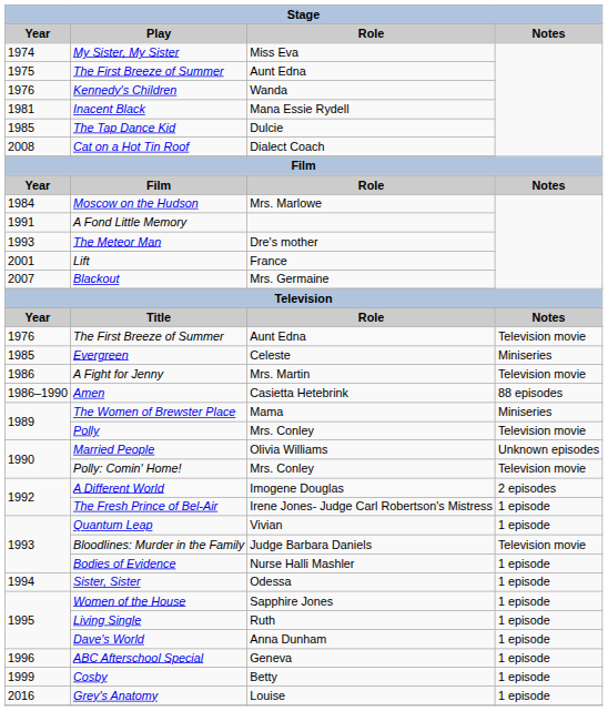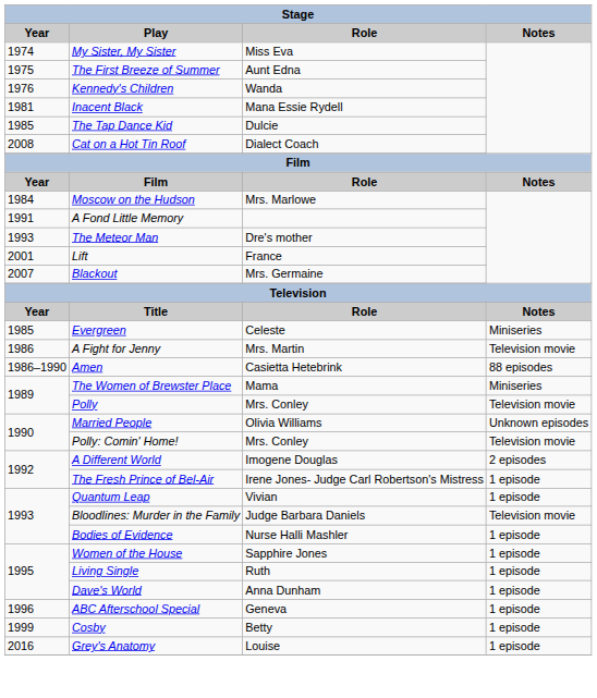 <table class="wikitable" style="font-size:90%;">
 <tr>
 <th colspan=4 style="background:#B0C4DE;">Stage</th>
 </tr>
 <tr align="center">
 <th style="background: #CCCCCC;">Year</th>
 <th style="background: #CCCCCC;">Play</th>
 <th style="background: #CCCCCC;">Role</th>
 <th style="background: #CCCCCC;">Notes</th>
 </tr>
 <tr>
 <td>1974</td>
 <td><em><a href='#'>My Sister, My Sister</a></em></td>
 <td>Miss Eva</td>
 </tr>
 <tr>
 <td>1975</td>
 <td><em><a href='#'>The First Breeze of Summer</a></em></td>
 <td>Aunt Edna</td>
 </tr>
 <tr>
 <td>1976</td>
 <td><em><a href='#'>Kennedy's Children</a></em></td>
 <td>Wanda</td>
 </tr>
 <tr>
 <td>1981</td>
 <td><em><a href='#'>Inacent Black</a></em></td>
 <td>Mana Essie Rydell</td>
 </tr>
 <tr>
 <td>1985</td>
 <td><em><a href='#'>The Tap Dance Kid</a></em></td>
 <td>Dulcie</td>
 </tr>
 <tr>
 <td>2008</td>
 <td><em><a href='#'>Cat on a Hot Tin Roof</a></em></td>
 <td>Dialect Coach</td>
 </tr>
 <tr>
 </tr>
 <tr align="center">
 <th colspan=4 style="background:#B0C4DE;">Film</th>
 </tr>
 <tr align="center">
 <th style="background: #CCCCCC;">Year</th>
 <th style="background: #CCCCCC;">Film</th>
 <th style="background: #CCCCCC;">Role</th>
 <th style="background: #CCCCCC;">Notes</th>
 </tr>
 <tr>
 <td>1984</td>
 <td><em><a href='#'>Moscow on the Hudson</a></em></td>
 <td>Mrs. Marlowe</td>
 </tr>
 <tr>
 <td>1991</td>
 <td><em>A Fond Little Memory</em></td>
 <td></td>
 </tr>
 <tr>
 <td>1993</td>
 <td><em><a href='#'>The Meteor Man</a></em></td>
 <td>Dre's mother</td>
 </tr>
 <tr>
 <td>2001</td>
 <td><em>Lift</em></td>
 <td>France</td>
 </tr>
 <tr>
 <td>2007</td>
 <td><em><a href='#'>Blackout</a></em></td>
 <td>Mrs. Germaine</td>
 </tr>
 <tr>
 </tr>
 <tr align="center">
 <th colspan=4 style="background:#B0C4DE;">Television</th>
 </tr>
 <tr align="center">
 <th style="background: #CCCCCC;">Year</th>
 <th style="background: #CCCCCC;">Title</th>
 <th style="background: #CCCCCC;">Role</th>
 <th style="background: #CCCCCC;">Notes</th>
 </tr>
 <tr>
-<td>1976</td>
-<td><em>The First Breeze of Summer</em></td>
-<td>Aunt Edna</td>
-<td>Television movie</td>
-</tr>
-<tr>
 <td>1985</td>
 <td><em><a href='#'>Evergreen</a></em></td>
 <td>Celeste</td>
 <td>Miniseries</td>
 </tr>
 <tr>
 <td>1986</td>
 <td><em>A Fight for Jenny</em></td>
 <td>Mrs. Martin</td>
 <td>Television movie</td>
 </tr>
 <tr>
 <td>1986–1990</td>
 <td><em><a href='#'>Amen</a></em></td>
 <td>Casietta Hetebrink</td>
 <td>88 episodes</td>
 </tr>
 <tr>
 <td rowspan=2>1989</td>
 <td><em><a href='#'>The Women of Brewster Place</a></em></td>
 <td>Mama</td>
 <td>Miniseries</td>
 </tr>
 <tr>
 <td><em><a href='#'>Polly</a></em></td>
 <td>Mrs. Conley</td>
 <td>Television movie</td>
 </tr>
 <tr>
 <td rowspan=2>1990</td>
 <td><em><a href='#'>Married People</a></em></td>
 <td>Olivia Williams</td>
 <td>Unknown episodes</td>
 </tr>
 <tr>
 <td><em>Polly: Comin' Home!</em></td>
 <td>Mrs. Conley</td>
 <td>Television movie</td>
 </tr>
 <tr>
 <td rowspan=2>1992</td>
 <td><em><a href='#'>A Different World</a></em></td>
 <td>Imogene Douglas</td>
 <td>2 episodes</td>
 </tr>
 <tr>
 <td><em><a href='#'>The Fresh Prince of Bel-Air</a></em></td>
 <td>Irene Jones- Judge Carl Robertson's Mistress</td>
 <td>1 episode</td>
 </tr>
 <tr>
 <td rowspan=3>1993</td>
 <td><em><a href='#'>Quantum Leap</a></em></td>
 <td>Vivian</td>
 <td>1 episode</td>
 </tr>
 <tr>
 <td><em>Bloodlines: Murder in the Family</em></td>
 <td>Judge Barbara Daniels</td>
 <td>Television movie</td>
 </tr>
 <tr>
 <td><em><a href='#'>Bodies of Evidence</a></em></td>
 <td>Nurse Halli Mashler</td>
 <td>1 episode</td>
 </tr>
 <tr>
-<td>1994</td>
-<td><em><a href='#'>Sister, Sister</a></em></td>
-<td>Odessa</td>
-<td>1 episode</td>
-</tr>
-<tr>
 <td rowspan=3>1995</td>
 <td><em><a href='#'>Women of the House</a></em></td>
 <td>Sapphire Jones</td>
 <td>1 episode</td>
 </tr>
 <tr>
 <td><em><a href='#'>Living Single</a></em></td>
 <td>Ruth</td>
 <td>1 episode</td>
 </tr>
 <tr>
 <td><em><a href='#'>Dave's World</a></em></td>
 <td>Anna Dunham</td>
 <td>1 episode</td>
 </tr>
 <tr>
 <td>1996</td>
 <td><em><a href='#'>ABC Afterschool Special</a></em></td>
 <td>Geneva</td>
 <td>1 episode</td>
 </tr>
 <tr>
 <td>1999</td>
 <td><em><a href='#'>Cosby</a></em></td>
 <td>Betty</td>
 <td>1 episode</td>
 </tr>
 <tr>
 <td>2016</td>
 <td><em><a href='#'>Grey's Anatomy</a></em></td>
 <td>Louise</td>
 <td>1 episode</td>
 </tr>
 <tr>
 </tr>
 </table>
